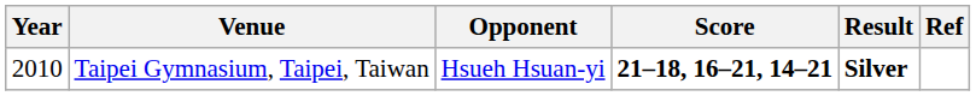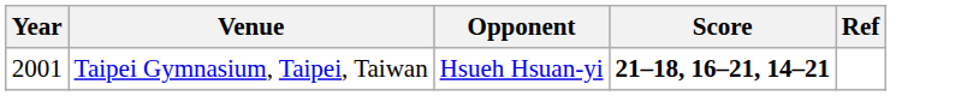 <table class="sortable wikitable" style="font-size: 90%">
 <tr>
 <th>Year</th>
 <th>Venue</th>
 <th>Opponent</th>
 <th>Score</th>
-<th>Result</th>
 <th>Ref</th>
 </tr>
 <tr style="background:white">
-<td align="center">2010</td>
+<td align="center">2001</td>
 <td align="left"><a href='#'>Taipei Gymnasium</a>, <a href='#'>Taipei</a>, Taiwan</td>
 <td align="left"> <a href='#'>Hsueh Hsuan-yi</a></td>
 <td align="left"><strong>21–18, 16–21, 14–21</strong></td>
-<td style="text-align:left; background:white"> <strong>Silver</strong></td>
 <td style="text-align:center; background:white"></td>
 </tr>
 </table>
